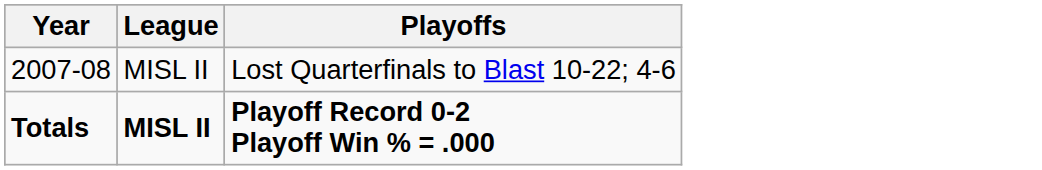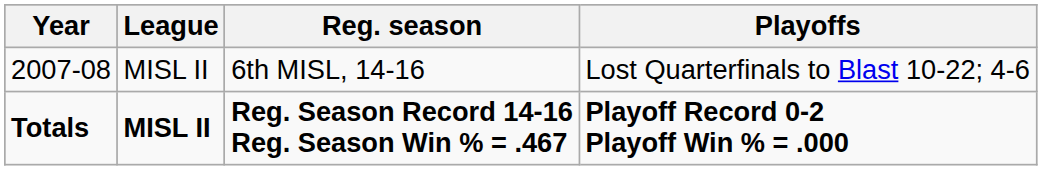 <table class="wikitable">
 <tr>
 <th>Year</th>
 <th>League</th>
+<th>Reg. season</th>
 <th>Playoffs</th>
 </tr>
 <tr>
 <td>2007-08</td>
 <td>MISL II</td>
+<td>6th MISL, 14-16</td>
 <td>Lost Quarterfinals to <a href='#'>Blast</a> 10-22; 4-6</td>
 </tr>
 <tr>
 <td><strong>Totals</strong></td>
 <td><strong>MISL II</strong></td>
+<td><strong>Reg. Season Record  14-16</strong> <br> <strong>Reg. Season Win % = .467</strong></td>
 <td><strong>Playoff Record  0-2</strong> <br> <strong>Playoff Win % = .000</strong></td>
 </tr>
 </table>
